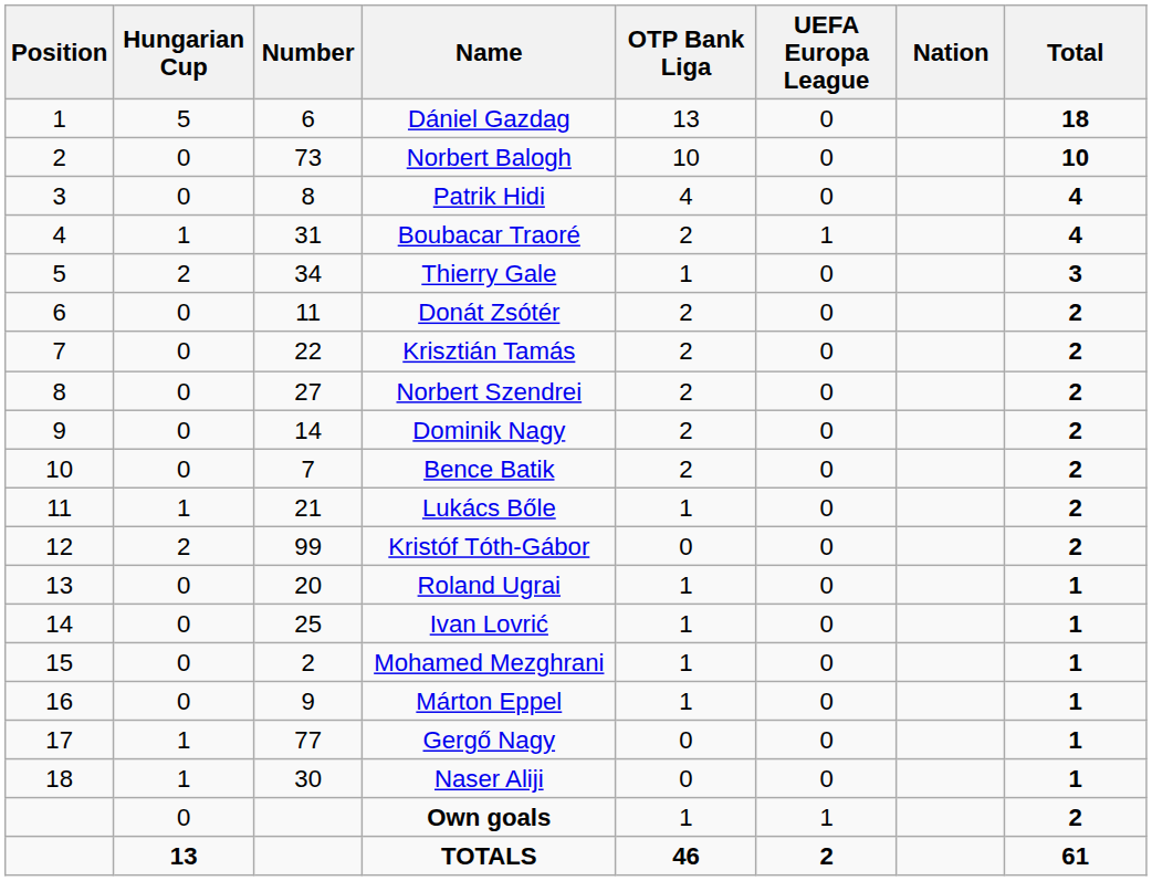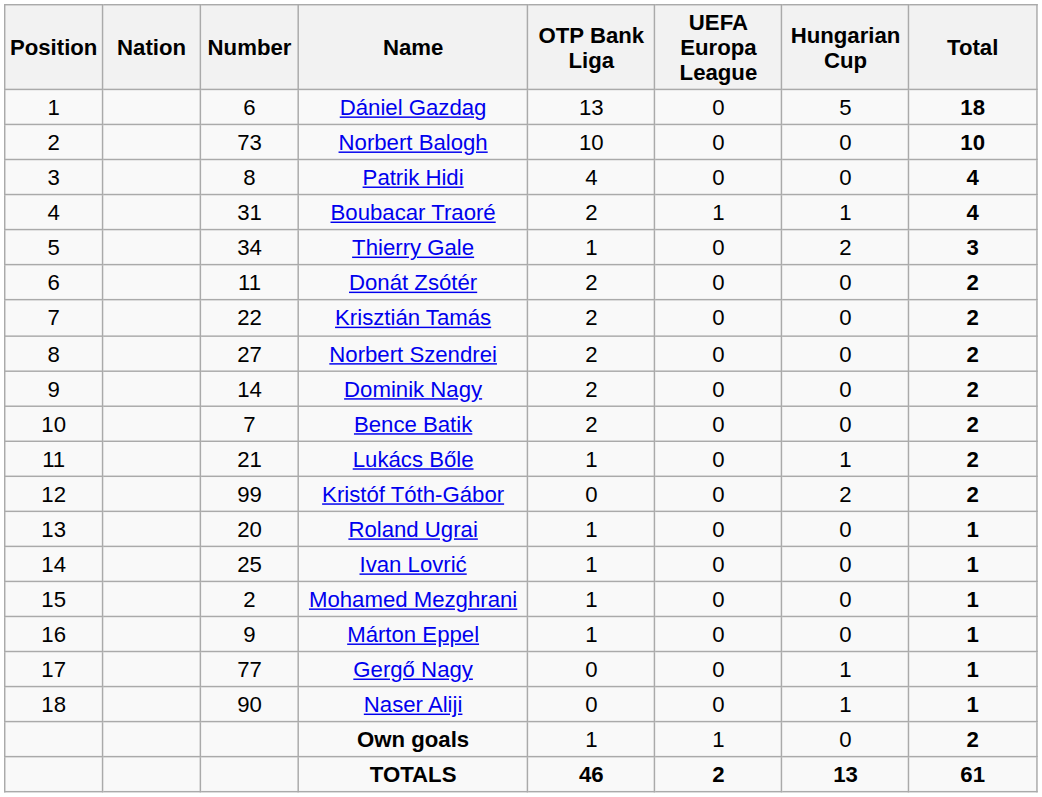 <table class="wikitable" style="font-size: 95%; text-align: center;">
 <tr>
 <th width=60>Position</th>
-<th width=80>Hungarian Cup</th>
+<th width=60>Nation</th>
 <th width=60>Number</th>
 <th width=150>Name</th>
 <th width=80>OTP Bank Liga</th>
 <th width=80>UEFA Europa League</th>
-<th width=60>Nation</th>
+<th width=80>Hungarian Cup</th>
 <th width=80>Total</th>
 </tr>
 <tr>
 <td>1</td>
-<td>5</td>
+<td></td>
 <td>6</td>
 <td><a href='#'>Dániel Gazdag</a></td>
 <td>13</td>
 <td>0</td>
-<td></td>
+<td>5</td>
 <td><strong>18</strong></td>
 </tr>
 <tr>
 <td>2</td>
-<td>0</td>
+<td></td>
 <td>73</td>
 <td><a href='#'>Norbert Balogh</a></td>
 <td>10</td>
 <td>0</td>
-<td></td>
+<td>0</td>
 <td><strong>10</strong></td>
 </tr>
 <tr>
 <td>3</td>
-<td>0</td>
+<td></td>
 <td>8</td>
 <td><a href='#'>Patrik Hidi</a></td>
 <td>4</td>
 <td>0</td>
-<td></td>
+<td>0</td>
 <td><strong>4</strong></td>
 </tr>
 <tr>
 <td>4</td>
-<td>1</td>
+<td></td>
 <td>31</td>
 <td><a href='#'>Boubacar Traoré</a></td>
 <td>2</td>
 <td>1</td>
-<td></td>
+<td>1</td>
 <td><strong>4</strong></td>
 </tr>
 <tr>
 <td>5</td>
-<td>2</td>
+<td></td>
 <td>34</td>
 <td><a href='#'>Thierry Gale</a></td>
 <td>1</td>
 <td>0</td>
-<td></td>
+<td>2</td>
 <td><strong>3</strong></td>
 </tr>
 <tr>
 <td>6</td>
-<td>0</td>
+<td></td>
 <td>11</td>
 <td><a href='#'>Donát Zsótér</a></td>
 <td>2</td>
 <td>0</td>
-<td></td>
+<td>0</td>
 <td><strong>2</strong></td>
 </tr>
 <tr>
 <td>7</td>
-<td>0</td>
+<td></td>
 <td>22</td>
 <td><a href='#'>Krisztián Tamás</a></td>
 <td>2</td>
 <td>0</td>
-<td></td>
+<td>0</td>
 <td><strong>2</strong></td>
 </tr>
 <tr>
 <td>8</td>
-<td>0</td>
+<td></td>
 <td>27</td>
 <td><a href='#'>Norbert Szendrei</a></td>
 <td>2</td>
 <td>0</td>
-<td></td>
+<td>0</td>
 <td><strong>2</strong></td>
 </tr>
 <tr>
 <td>9</td>
-<td>0</td>
+<td></td>
 <td>14</td>
 <td><a href='#'>Dominik Nagy</a></td>
 <td>2</td>
 <td>0</td>
-<td></td>
+<td>0</td>
 <td><strong>2</strong></td>
 </tr>
 <tr>
 <td>10</td>
-<td>0</td>
+<td></td>
 <td>7</td>
 <td><a href='#'>Bence Batik</a></td>
 <td>2</td>
 <td>0</td>
-<td></td>
+<td>0</td>
 <td><strong>2</strong></td>
 </tr>
 <tr>
 <td>11</td>
-<td>1</td>
+<td></td>
 <td>21</td>
 <td><a href='#'>Lukács Bőle</a></td>
 <td>1</td>
 <td>0</td>
-<td></td>
+<td>1</td>
 <td><strong>2</strong></td>
 </tr>
 <tr>
 <td>12</td>
-<td>2</td>
+<td></td>
 <td>99</td>
 <td><a href='#'>Kristóf Tóth-Gábor</a></td>
 <td>0</td>
 <td>0</td>
-<td></td>
+<td>2</td>
 <td><strong>2</strong></td>
 </tr>
 <tr>
 <td>13</td>
-<td>0</td>
+<td></td>
 <td>20</td>
 <td><a href='#'>Roland Ugrai</a></td>
 <td>1</td>
 <td>0</td>
-<td></td>
+<td>0</td>
 <td><strong>1</strong></td>
 </tr>
 <tr>
 <td>14</td>
-<td>0</td>
+<td></td>
 <td>25</td>
 <td><a href='#'>Ivan Lovrić</a></td>
 <td>1</td>
 <td>0</td>
-<td></td>
+<td>0</td>
 <td><strong>1</strong></td>
 </tr>
 <tr>
 <td>15</td>
-<td>0</td>
+<td></td>
 <td>2</td>
 <td><a href='#'>Mohamed Mezghrani</a></td>
 <td>1</td>
 <td>0</td>
-<td></td>
+<td>0</td>
 <td><strong>1</strong></td>
 </tr>
 <tr>
 <td>16</td>
-<td>0</td>
+<td></td>
 <td>9</td>
 <td><a href='#'>Márton Eppel</a></td>
 <td>1</td>
 <td>0</td>
-<td></td>
+<td>0</td>
 <td><strong>1</strong></td>
 </tr>
 <tr>
 <td>17</td>
-<td>1</td>
+<td></td>
 <td>77</td>
 <td><a href='#'>Gergő Nagy</a></td>
 <td>0</td>
 <td>0</td>
-<td></td>
+<td>1</td>
 <td><strong>1</strong></td>
 </tr>
 <tr>
 <td>18</td>
-<td>1</td>
-<td>30</td>
+<td></td>
+<td>90</td>
 <td><a href='#'>Naser Aliji</a></td>
 <td>0</td>
 <td>0</td>
-<td></td>
+<td>1</td>
 <td><strong>1</strong></td>
 </tr>
 <tr>
 <td></td>
-<td>0</td>
+<td></td>
 <td></td>
 <td><strong>Own goals</strong></td>
 <td>1</td>
 <td>1</td>
-<td></td>
+<td>0</td>
 <td><strong>2</strong></td>
 </tr>
 <tr>
 <td></td>
-<td><strong>13</strong></td>
+<td></td>
 <td></td>
 <td><strong>TOTALS</strong></td>
 <td><strong>46</strong></td>
 <td><strong>2</strong></td>
-<td></td>
+<td><strong>13</strong></td>
 <td><strong>61</strong></td>
 </tr>
 </table>
